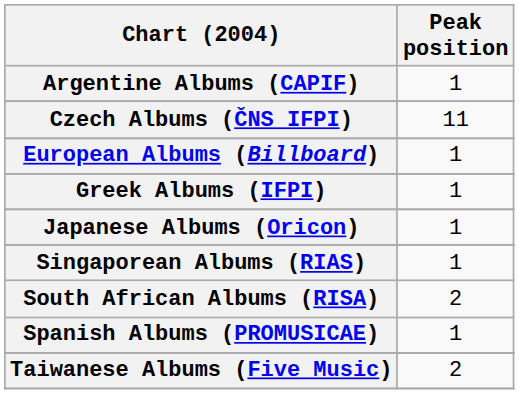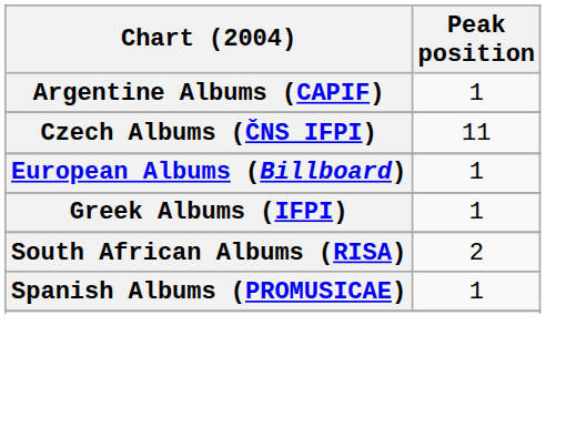 <table class="wikitable sortable plainrowheaders" style="text-align:center">
 <tr>
 <th scope="col">Chart (2004)</th>
 <th scope="col">Peak<br>position</th>
 </tr>
 <tr>
 <th scope="row">Argentine Albums (<a href='#'>CAPIF</a>)</th>
 <td>1</td>
 </tr>
 <tr>
 </tr>
 <tr>
 </tr>
 <tr>
 </tr>
 <tr>
 </tr>
 <tr>
 </tr>
 <tr>
 <th scope="row">Czech Albums (<a href='#'>ČNS IFPI</a>)</th>
 <td>11</td>
 </tr>
 <tr>
 </tr>
 <tr>
 </tr>
 <tr>
 <th scope="row"><a href='#'>European Albums</a> (<em><a href='#'>Billboard</a></em>)</th>
 <td>1</td>
 </tr>
 <tr>
 </tr>
 <tr>
 </tr>
 <tr>
 </tr>
 <tr>
 <th scope="row">Greek Albums (<a href='#'>IFPI</a>)</th>
 <td>1</td>
 </tr>
 <tr>
 </tr>
 <tr>
 </tr>
 <tr>
 </tr>
 <tr>
-<th scope="row">Japanese Albums (<a href='#'>Oricon</a>)</th>
-<td>1</td>
 </tr>
 <tr>
 </tr>
 <tr>
 </tr>
 <tr>
 </tr>
 <tr>
-</tr>
-<tr>
-</tr>
-<tr>
-<th scope="row">Singaporean Albums (<a href='#'>RIAS</a>)</th>
-<td>1</td>
 </tr>
 <tr>
 <th scope="row">South African Albums (<a href='#'>RISA</a>)</th>
 <td>2</td>
 </tr>
 <tr>
 <th scope="row">Spanish Albums (<a href='#'>PROMUSICAE</a>)</th>
 <td>1</td>
 </tr>
 <tr>
 </tr>
 <tr>
 </tr>
 <tr>
-<th scope="row">Taiwanese Albums (<a href='#'>Five Music</a>)</th>
-<td>2</td>
-</tr>
-<tr>
 </tr>
 <tr>
 </tr>
 </table>
